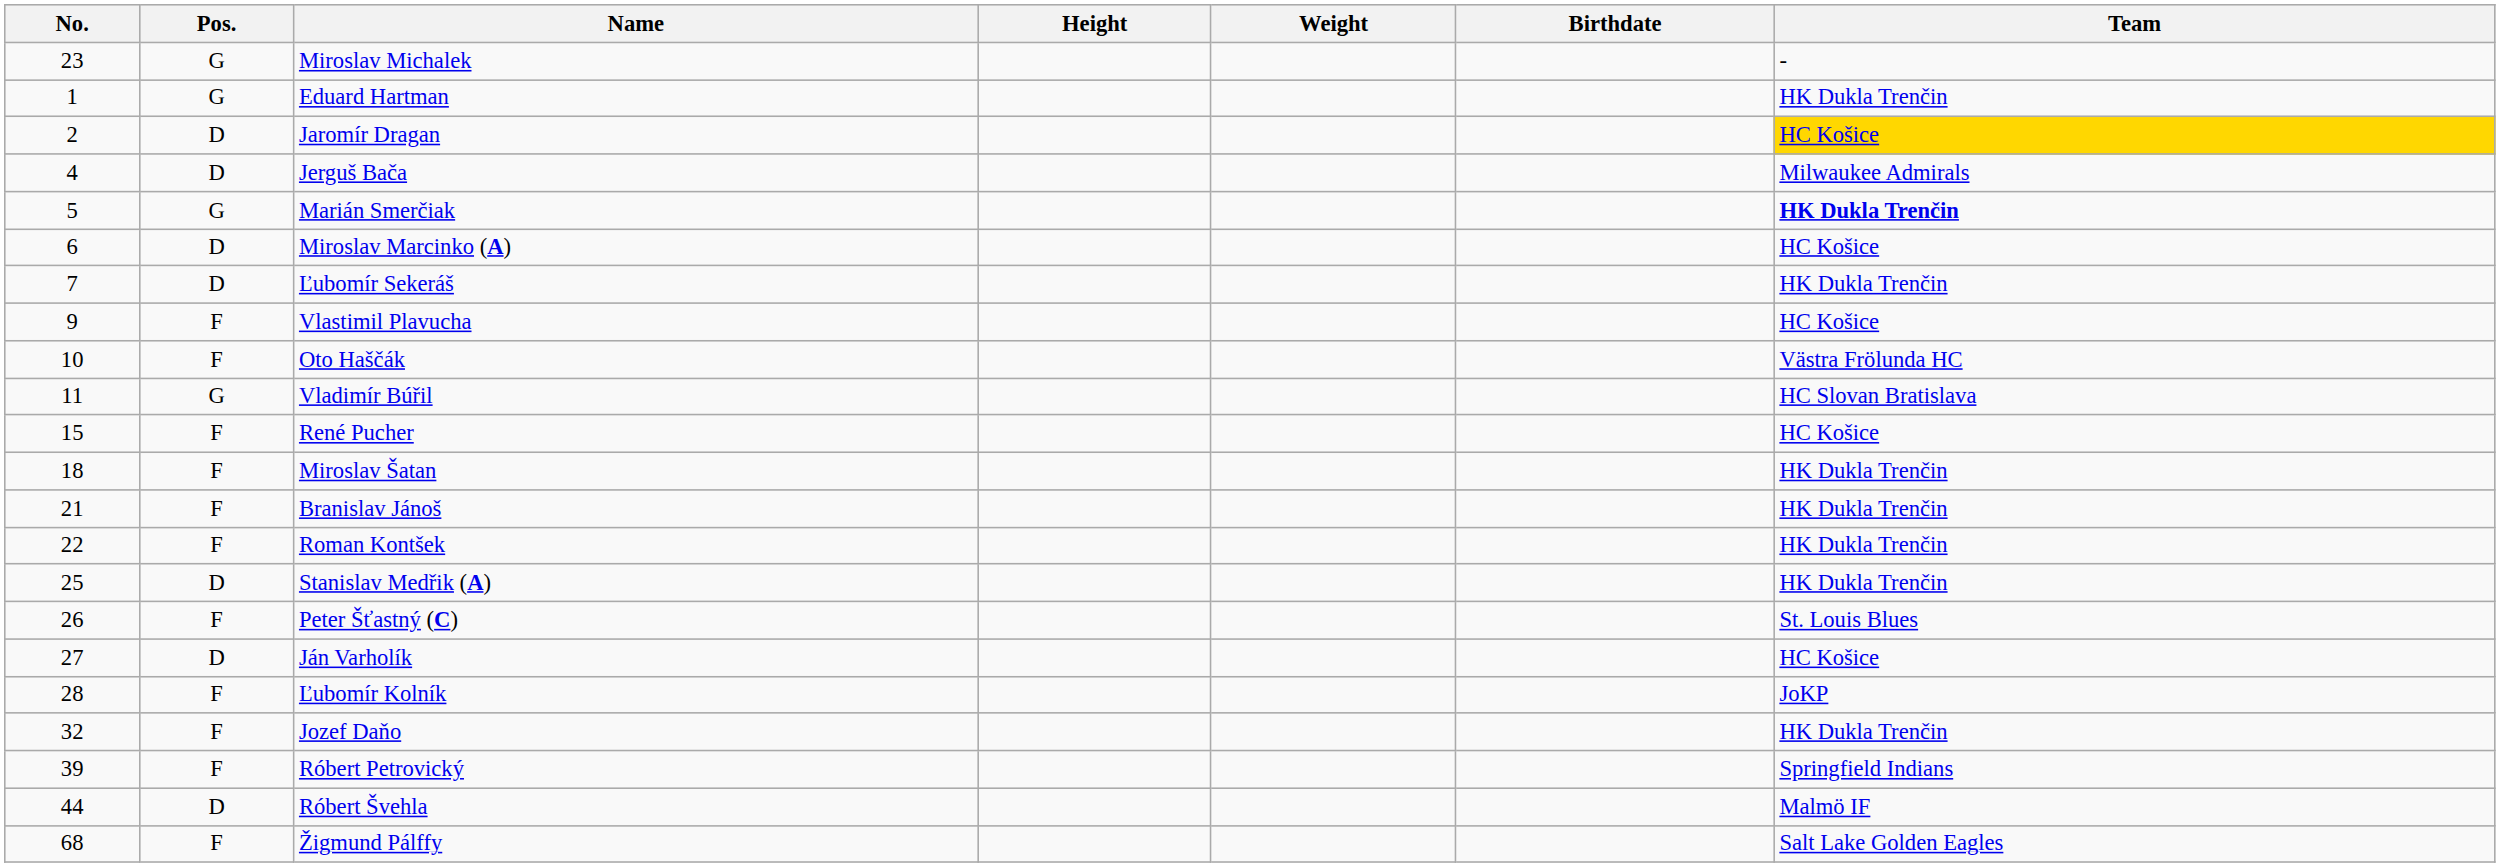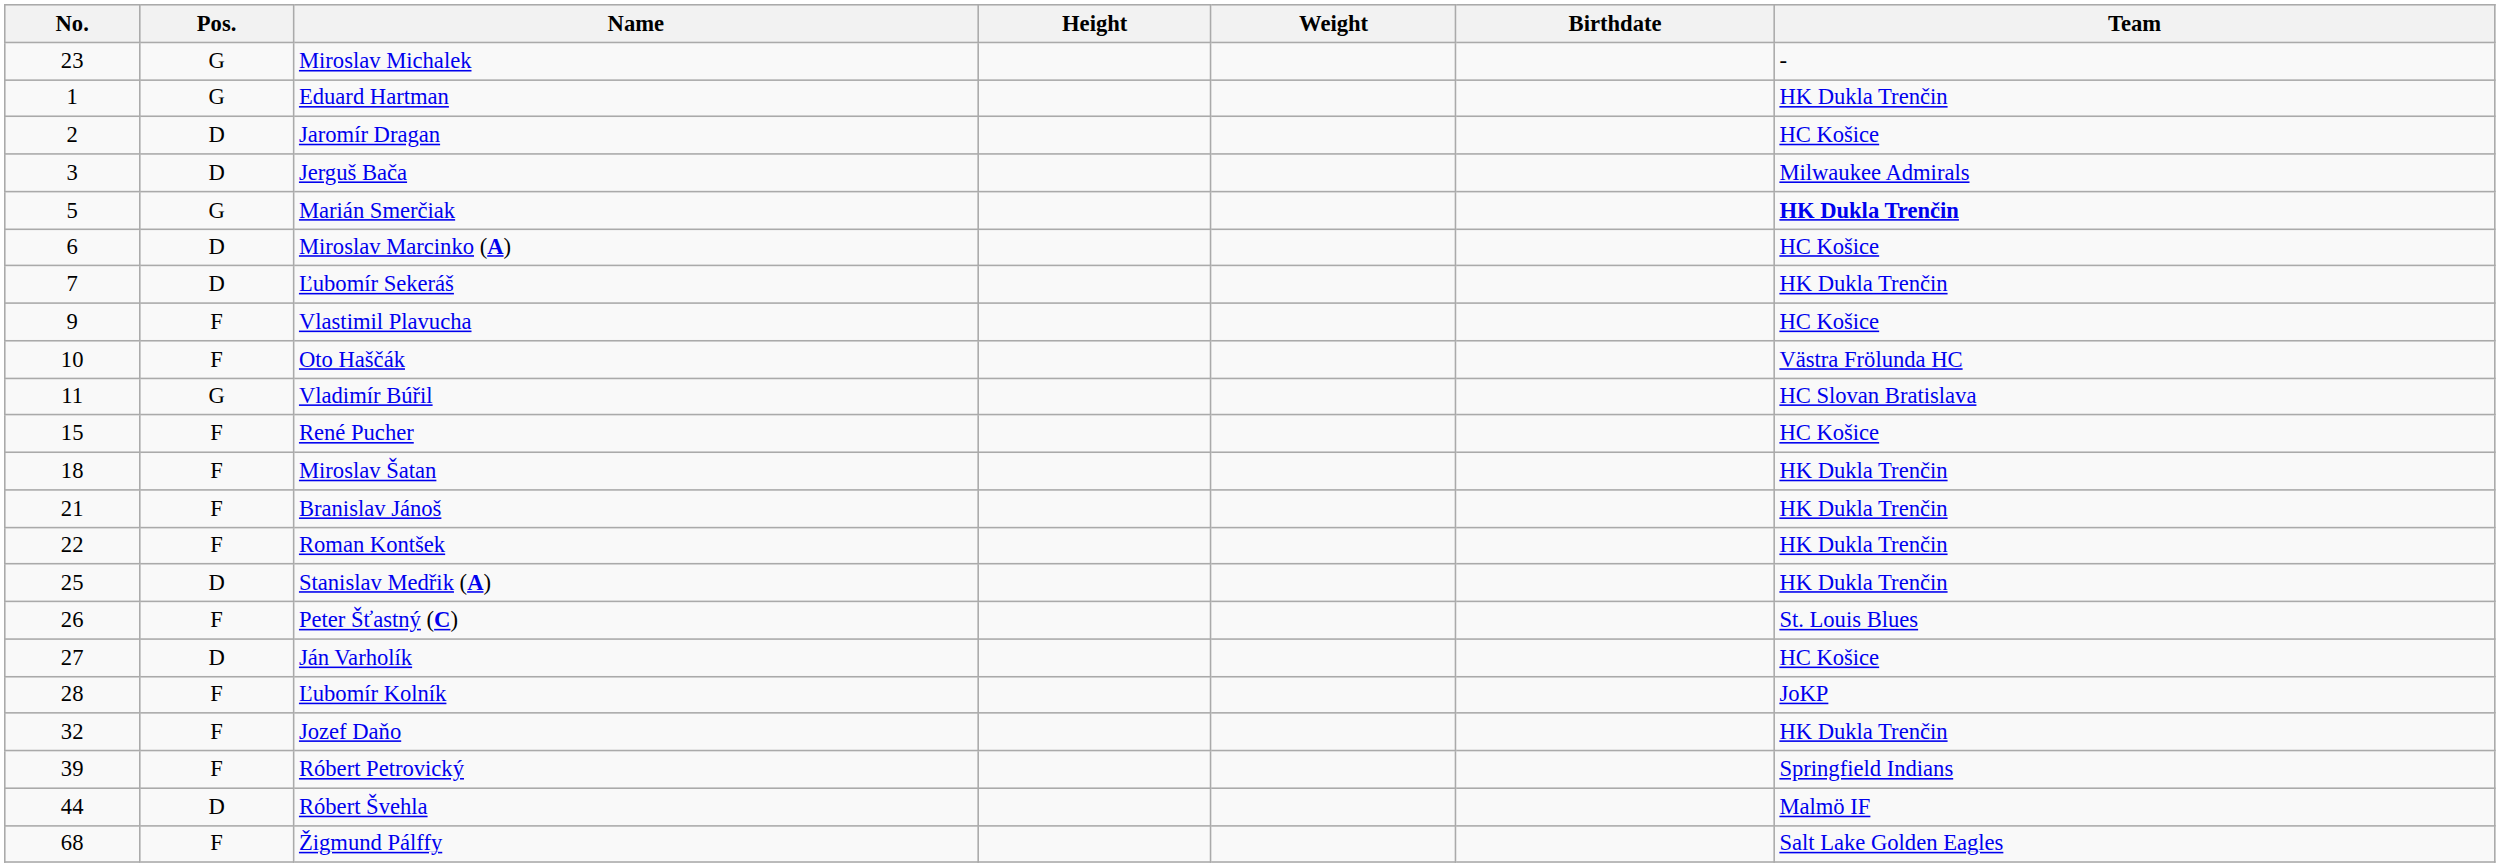 <table class="wikitable sortable" width="80%" style="font-size: 90%; text-align: center;">
 <tr>
 <th>No.</th>
 <th>Pos.</th>
 <th>Name</th>
 <th>Height</th>
 <th>Weight</th>
 <th>Birthdate</th>
 <th>Team</th>
 </tr>
 <tr>
 <td>23</td>
 <td>G</td>
 <td style="text-align:left;"><a href='#'>Miroslav Michalek</a></td>
 <td></td>
 <td></td>
 <td style="text-align:right;"></td>
 <td style="text-align:left;">-</td>
 </tr>
 <tr>
 <td>1</td>
 <td>G</td>
 <td style="text-align:left;"><a href='#'>Eduard Hartman</a></td>
 <td></td>
 <td></td>
 <td style="text-align:right;"></td>
 <td style="text-align:left;"> <a href='#'>HK Dukla Trenčin</a></td>
 </tr>
 <tr>
 <td>2</td>
 <td>D</td>
 <td style="text-align:left;"><a href='#'>Jaromír Dragan</a></td>
 <td></td>
 <td></td>
 <td style="text-align:right;"></td>
-<td style="background: gold; text-align:left;"> <a href='#'>HC Košice</a></td>
+<td style="text-align:left;"> <a href='#'>HC Košice</a></td>
 </tr>
 <tr>
-<td>4</td>
+<td>3</td>
 <td>D</td>
 <td style="text-align:left;"><a href='#'>Jerguš Bača</a></td>
 <td></td>
 <td></td>
 <td style="text-align:right;"></td>
 <td style="text-align:left;"> <a href='#'>Milwaukee Admirals</a></td>
 </tr>
 <tr>
 <td>5</td>
 <td>G</td>
 <td style="text-align:left;"><a href='#'>Marián Smerčiak</a></td>
 <td></td>
 <td></td>
 <td style="text-align:right;"></td>
 <td style="text-align:left;"><strong> <a href='#'>HK Dukla Trenčin</a></strong></td>
 </tr>
 <tr>
 <td>6</td>
 <td>D</td>
 <td style="text-align:left;"><a href='#'>Miroslav Marcinko</a> (<strong><a href='#'>A</a></strong>)</td>
 <td></td>
 <td></td>
 <td style="text-align:right;"></td>
 <td style="text-align:left;"> <a href='#'>HC Košice</a></td>
 </tr>
 <tr>
 <td>7</td>
 <td>D</td>
 <td style="text-align:left;"><a href='#'>Ľubomír Sekeráš</a></td>
 <td></td>
 <td></td>
 <td style="text-align:right;"></td>
 <td style="text-align:left;"> <a href='#'>HK Dukla Trenčin</a></td>
 </tr>
 <tr>
 <td>9</td>
 <td>F</td>
 <td style="text-align:left;"><a href='#'>Vlastimil Plavucha</a></td>
 <td></td>
 <td></td>
 <td style="text-align:right;"></td>
 <td style="text-align:left;"> <a href='#'>HC Košice</a></td>
 </tr>
 <tr>
 <td>10</td>
 <td>F</td>
 <td style="text-align:left;"><a href='#'>Oto Haščák</a></td>
 <td></td>
 <td></td>
 <td style="text-align:right;"></td>
 <td style="text-align:left;"> <a href='#'>Västra Frölunda HC</a></td>
 </tr>
 <tr>
 <td>11</td>
 <td>G</td>
 <td style="text-align:left;"><a href='#'>Vladimír Búřil</a></td>
 <td></td>
 <td></td>
 <td style="text-align:right;"></td>
 <td style="text-align:left;"> <a href='#'>HC Slovan Bratislava</a></td>
 </tr>
 <tr>
 <td>15</td>
 <td>F</td>
 <td style="text-align:left;"><a href='#'>René Pucher</a></td>
 <td></td>
 <td></td>
 <td style="text-align:right;"></td>
 <td style="text-align:left;"> <a href='#'>HC Košice</a></td>
 </tr>
 <tr>
 <td>18</td>
 <td>F</td>
 <td style="text-align:left;"><a href='#'>Miroslav Šatan</a></td>
 <td></td>
 <td></td>
 <td style="text-align:right;"></td>
 <td style="text-align:left;"> <a href='#'>HK Dukla Trenčin</a></td>
 </tr>
 <tr>
 <td>21</td>
 <td>F</td>
 <td style="text-align:left;"><a href='#'>Branislav Jánoš</a></td>
 <td></td>
 <td></td>
 <td style="text-align:right;"></td>
 <td style="text-align:left;"> <a href='#'>HK Dukla Trenčin</a></td>
 </tr>
 <tr>
 <td>22</td>
 <td>F</td>
 <td style="text-align:left;"><a href='#'>Roman Kontšek</a></td>
 <td></td>
 <td></td>
 <td style="text-align:right;"></td>
 <td style="text-align:left;"> <a href='#'>HK Dukla Trenčin</a></td>
 </tr>
 <tr>
 <td>25</td>
 <td>D</td>
 <td style="text-align:left;"><a href='#'>Stanislav Medřik</a> (<strong><a href='#'>A</a></strong>)</td>
 <td></td>
 <td></td>
 <td style="text-align:right;"></td>
 <td style="text-align:left;"> <a href='#'>HK Dukla Trenčin</a></td>
 </tr>
 <tr>
 <td>26</td>
 <td>F</td>
 <td style="text-align:left;"><a href='#'>Peter Šťastný</a> (<strong><a href='#'>C</a></strong>)</td>
 <td></td>
 <td></td>
 <td style="text-align:right;"></td>
 <td style="text-align:left;"> <a href='#'>St. Louis Blues</a></td>
 </tr>
 <tr>
 <td>27</td>
 <td>D</td>
 <td style="text-align:left;"><a href='#'>Ján Varholík</a></td>
 <td></td>
 <td></td>
 <td style="text-align:right;"></td>
 <td style="text-align:left;"> <a href='#'>HC Košice</a></td>
 </tr>
 <tr>
 <td>28</td>
 <td>F</td>
 <td style="text-align:left;"><a href='#'>Ľubomír Kolník</a></td>
 <td></td>
 <td></td>
 <td style="text-align:right;"></td>
 <td style="text-align:left;"> <a href='#'>JoKP</a></td>
 </tr>
 <tr>
 <td>32</td>
 <td>F</td>
 <td style="text-align:left;"><a href='#'>Jozef Daňo</a></td>
 <td></td>
 <td></td>
 <td style="text-align:right;"></td>
 <td style="text-align:left;"> <a href='#'>HK Dukla Trenčin</a></td>
 </tr>
 <tr>
 <td>39</td>
 <td>F</td>
 <td style="text-align:left;"><a href='#'>Róbert Petrovický</a></td>
 <td></td>
 <td></td>
 <td style="text-align:right;"></td>
 <td style="text-align:left;"> <a href='#'>Springfield Indians</a></td>
 </tr>
 <tr>
 <td>44</td>
 <td>D</td>
 <td style="text-align:left;"><a href='#'>Róbert Švehla</a></td>
 <td></td>
 <td></td>
 <td style="text-align:right;"></td>
 <td style="text-align:left;"> <a href='#'>Malmö IF</a></td>
 </tr>
 <tr>
 <td>68</td>
 <td>F</td>
 <td style="text-align:left;"><a href='#'>Žigmund Pálffy</a></td>
 <td></td>
 <td></td>
 <td style="text-align:right;"></td>
 <td style="text-align:left;"> <a href='#'>Salt Lake Golden Eagles</a></td>
 </tr>
 </table>
